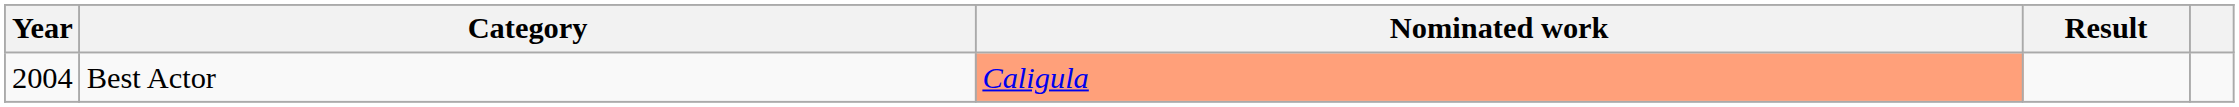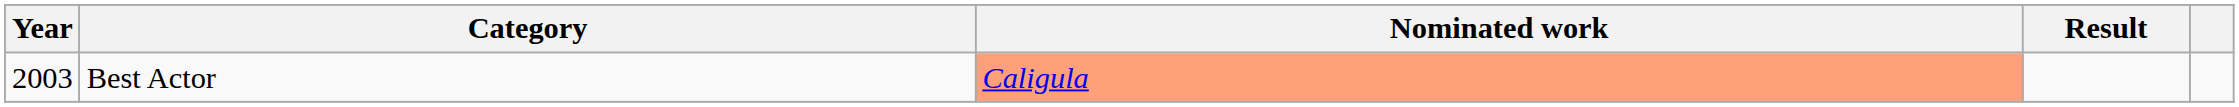 <table class="wikitable">
 <tr>
 <th scope="col" style="width:1em;">Year</th>
 <th scope="col" style="width:29em;">Category</th>
 <th scope="col" style="width:34em;">Nominated work</th>
 <th scope="col" style="width:5em;">Result</th>
 <th scope="col" style="width:1em;"></th>
 </tr>
 <tr>
-<td>2004</td>
+<td>2003</td>
 <td>Best Actor</td>
 <td style="background: lightsalmon;"><em><a href='#'>Caligula</a></em></td>
 <td></td>
 <td></td>
 </tr>
 </table>
